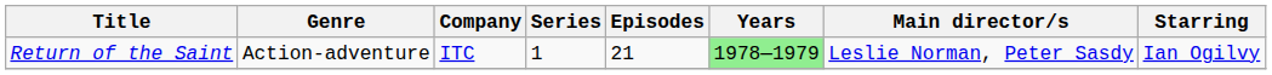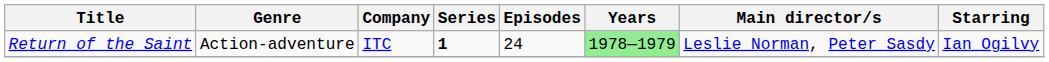 <table class="wikitable unsortable">
 <tr>
 <th>Title</th>
 <th>Genre</th>
 <th>Company</th>
 <th>Series</th>
 <th>Episodes</th>
 <th>Years</th>
 <th>Main director/s</th>
 <th>Starring</th>
 </tr>
 <tr>
 <td><em><a href='#'>Return of the Saint</a></em></td>
 <td>Action-adventure</td>
 <td><a href='#'>ITC</a></td>
-<td>1</td>
-<td>21</td>
+<td><strong>1</strong></td>
+<td>24</td>
 <td style="background: lightgreen;">1978—1979</td>
 <td><a href='#'>Leslie Norman</a>, <a href='#'>Peter Sasdy</a></td>
 <td><a href='#'>Ian Ogilvy</a></td>
 </tr>
 <tr>
 </tr>
 </table>
